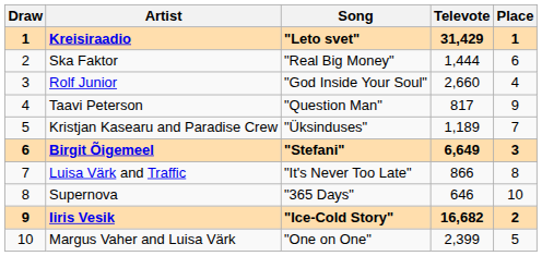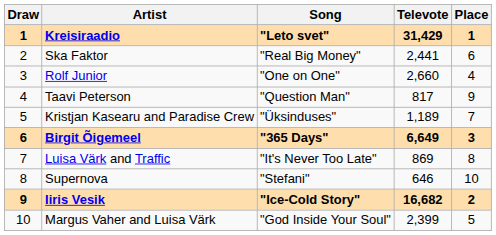 <table class="sortable wikitable" style="margin: 1em auto 1em auto; text-align:center;">
 <tr>
 <th>Draw</th>
 <th>Artist</th>
 <th>Song</th>
 <th>Televote</th>
 <th>Place</th>
 </tr>
 <tr style="font-weight:bold; background:navajowhite;">
 <td>1</td>
 <td align="left"><a href='#'>Kreisiraadio</a></td>
 <td align="left">"Leto svet"</td>
 <td>31,429</td>
 <td>1</td>
 </tr>
 <tr>
 <td>2</td>
 <td align="left">Ska Faktor</td>
 <td align="left">"Real Big Money"</td>
-<td>1,444</td>
+<td>2,441</td>
 <td>6</td>
 </tr>
 <tr>
 <td>3</td>
 <td align="left"><a href='#'>Rolf Junior</a></td>
-<td align="left">"God Inside Your Soul"</td>
+<td align="left">"One on One"</td>
 <td>2,660</td>
 <td>4</td>
 </tr>
 <tr>
 <td>4</td>
 <td align="left">Taavi Peterson</td>
 <td align="left">"Question Man"</td>
 <td>817</td>
 <td>9</td>
 </tr>
 <tr>
 <td>5</td>
 <td align="left">Kristjan Kasearu and Paradise Crew</td>
 <td align="left">"Üksinduses"</td>
 <td>1,189</td>
 <td>7</td>
 </tr>
 <tr style="font-weight:bold; background:navajowhite;">
 <td>6</td>
 <td align="left"><a href='#'>Birgit Õigemeel</a></td>
-<td align="left">"Stefani"</td>
+<td align="left">"365 Days"</td>
 <td>6,649</td>
 <td>3</td>
 </tr>
 <tr>
 <td>7</td>
 <td align="left"><a href='#'>Luisa Värk</a> and <a href='#'>Traffic</a></td>
 <td align="left">"It's Never Too Late"</td>
-<td>866</td>
+<td>869</td>
 <td>8</td>
 </tr>
 <tr>
 <td>8</td>
 <td align="left">Supernova</td>
-<td align="left">"365 Days"</td>
+<td align="left">"Stefani"</td>
 <td>646</td>
 <td>10</td>
 </tr>
 <tr style="font-weight:bold; background:navajowhite;">
 <td>9</td>
 <td align="left"><a href='#'>Iiris Vesik</a></td>
 <td align="left">"Ice-Cold Story"</td>
 <td>16,682</td>
 <td>2</td>
 </tr>
 <tr>
 <td>10</td>
 <td align="left">Margus Vaher and Luisa Värk</td>
-<td align="left">"One on One"</td>
+<td align="left">"God Inside Your Soul"</td>
 <td>2,399</td>
 <td>5</td>
 </tr>
 </table>
